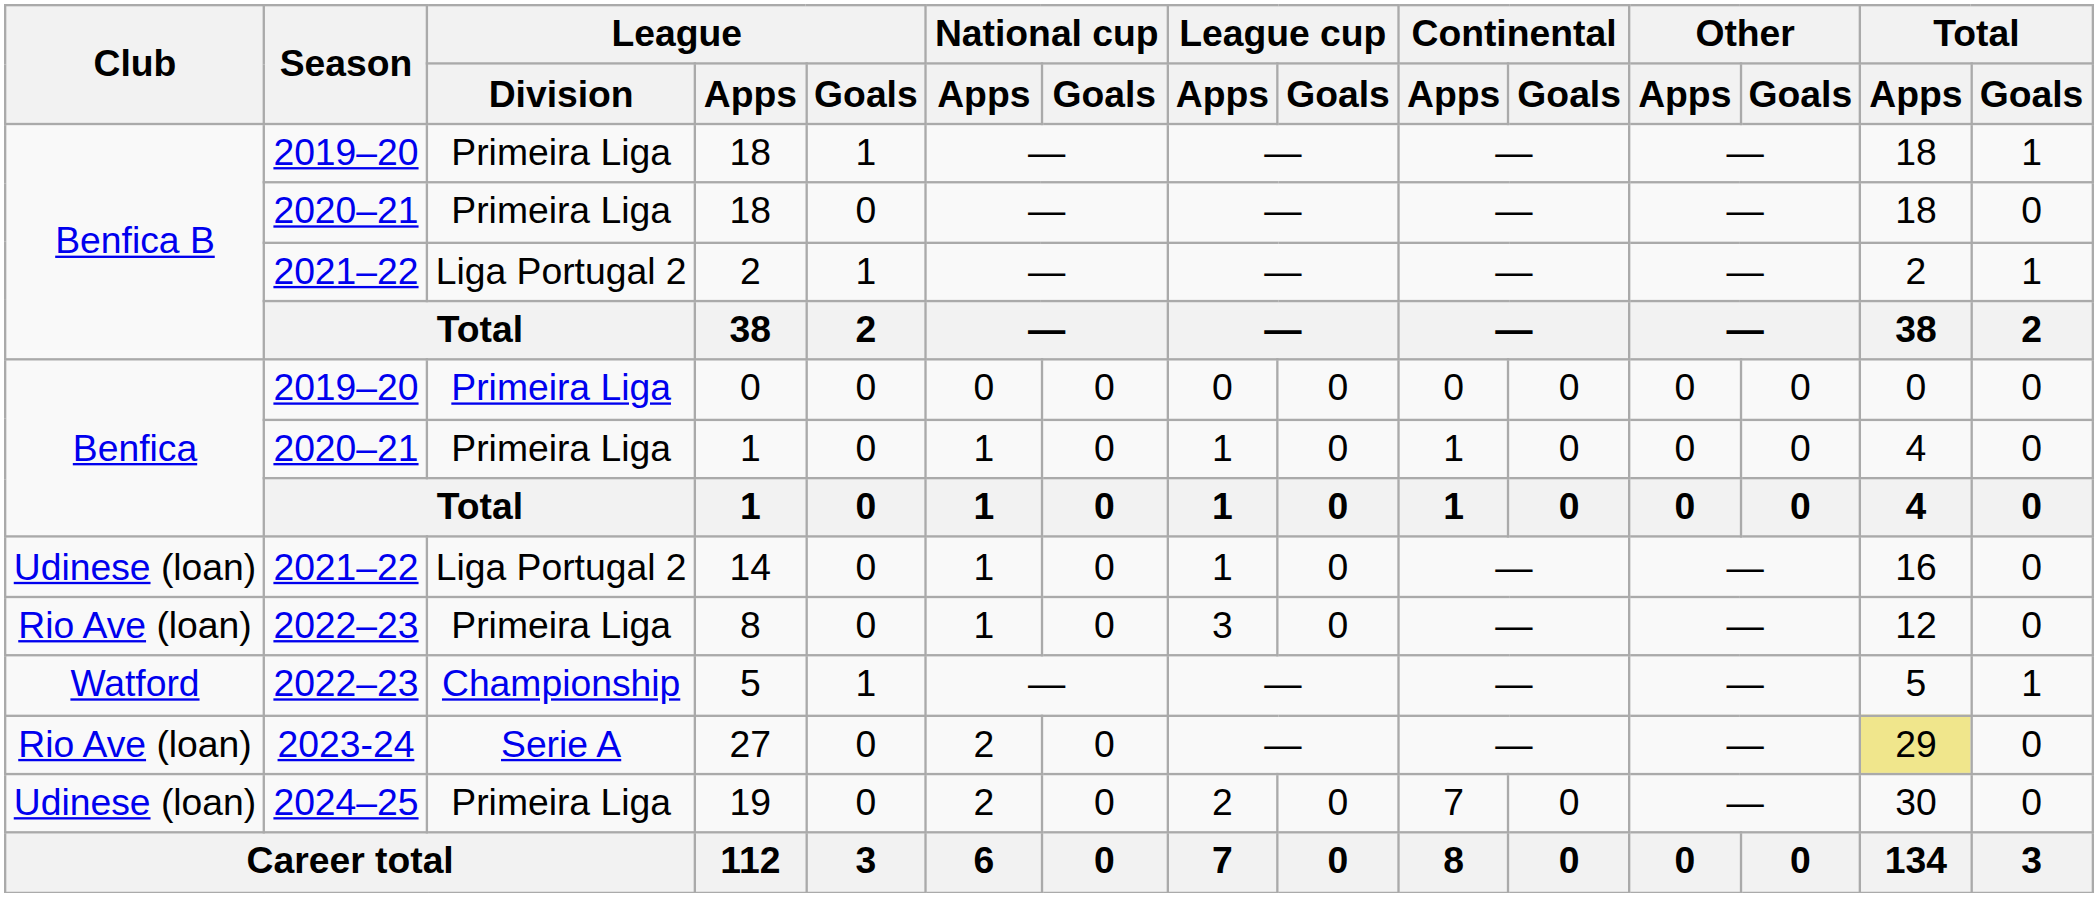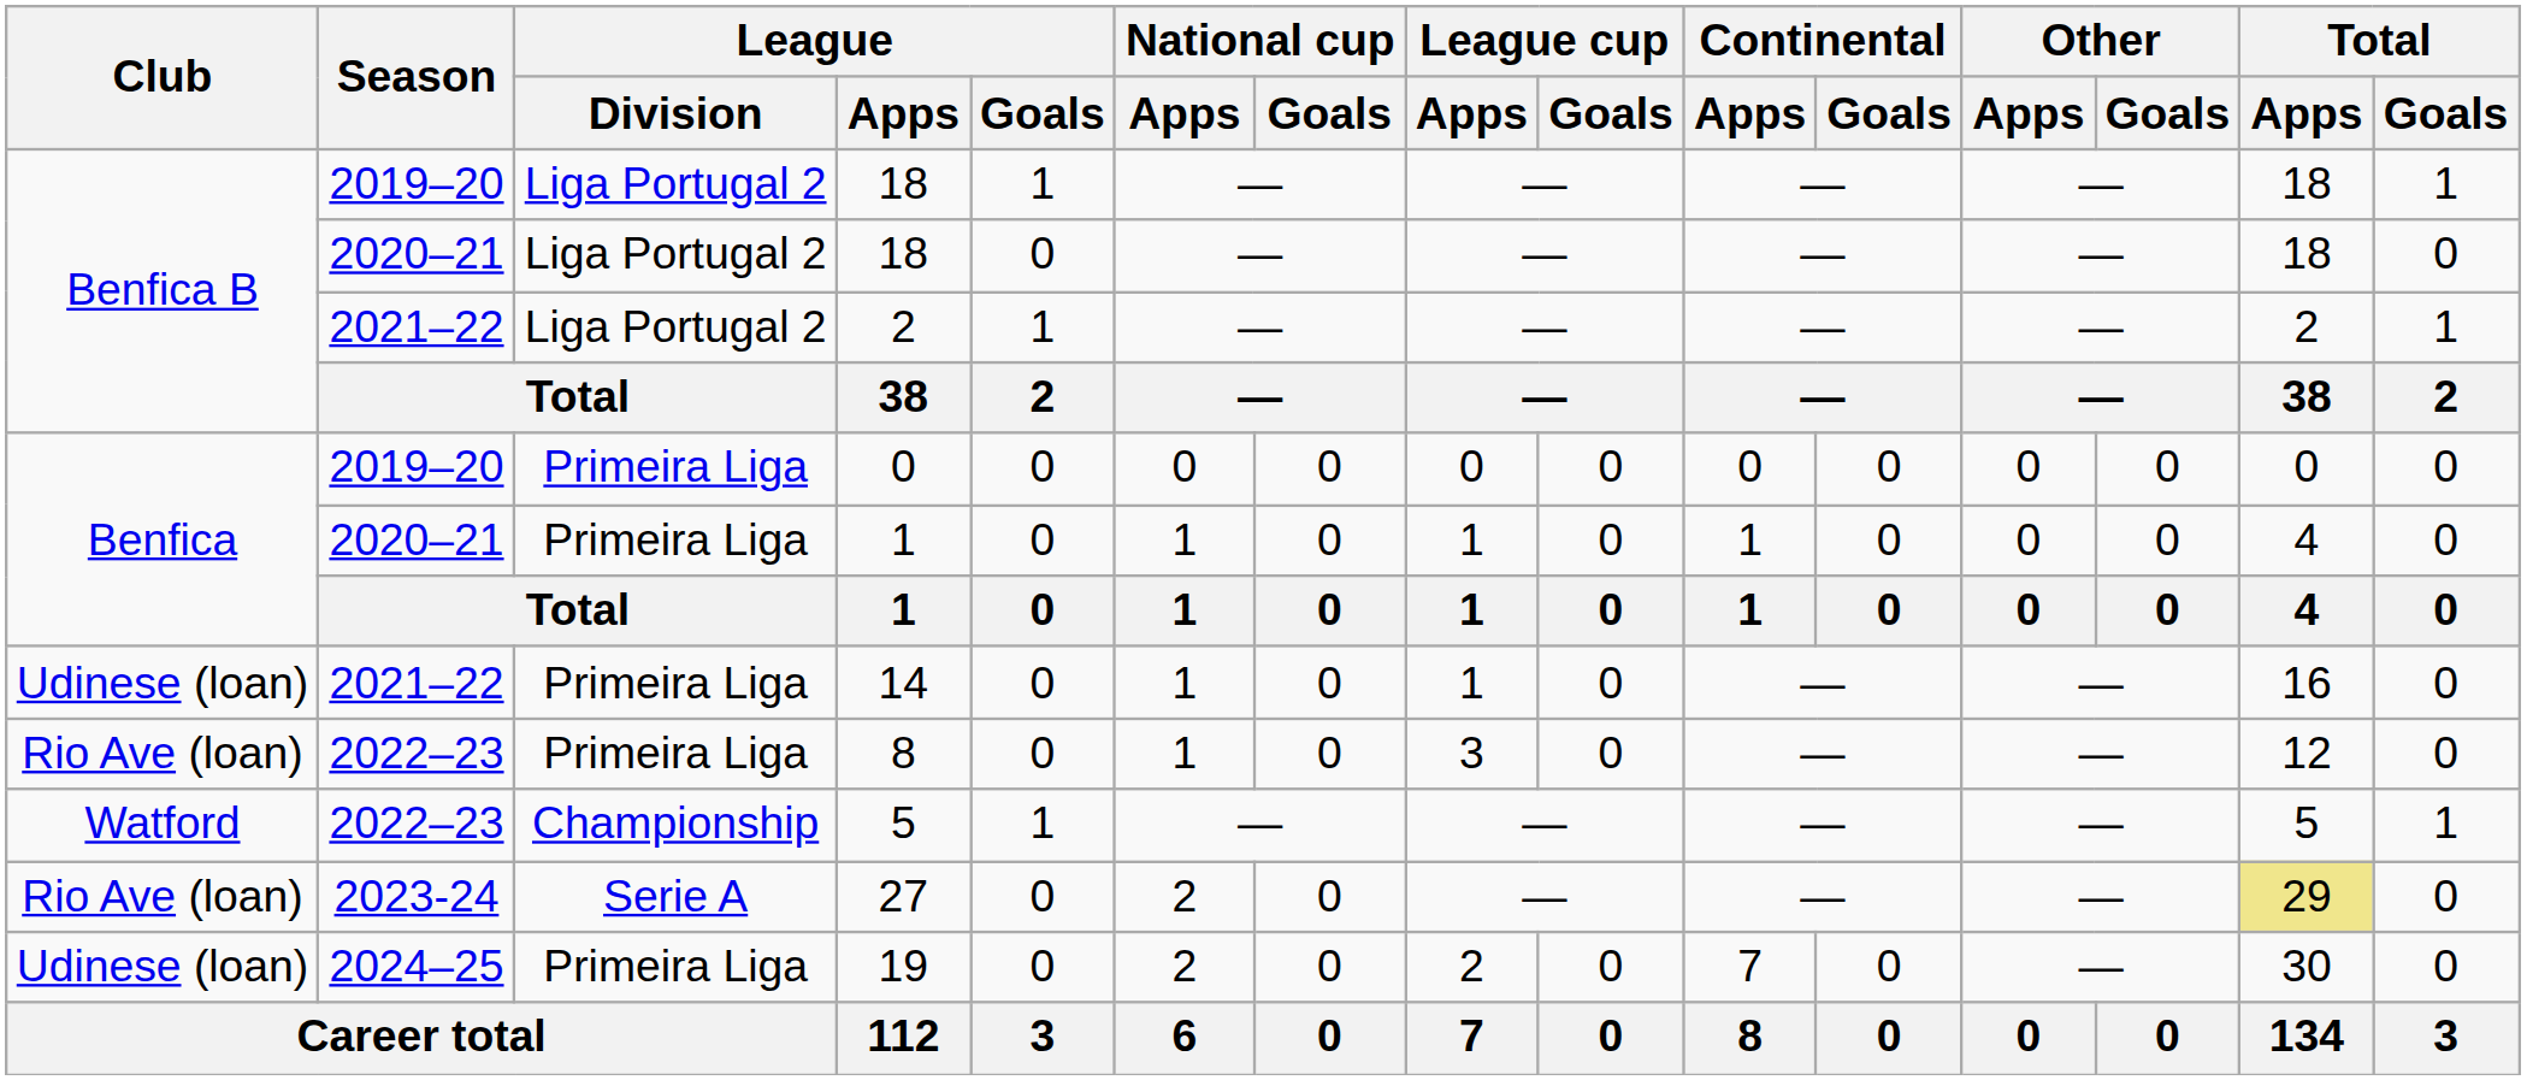 <table class="wikitable" style="text-align:center">
 <tr>
 <th rowspan="2">Club</th>
 <th rowspan="2">Season</th>
 <th colspan="3">League</th>
 <th colspan="2">National cup</th>
 <th colspan="2">League cup</th>
 <th colspan="2">Continental</th>
 <th colspan="2">Other</th>
 <th colspan="2">Total</th>
 </tr>
 <tr>
 <th>Division</th>
 <th>Apps</th>
 <th>Goals</th>
 <th>Apps</th>
 <th>Goals</th>
 <th>Apps</th>
 <th>Goals</th>
 <th>Apps</th>
 <th>Goals</th>
 <th>Apps</th>
 <th>Goals</th>
 <th>Apps</th>
 <th>Goals</th>
 </tr>
 <tr>
 <td rowspan="4"><a href='#'>Benfica B</a></td>
 <td><a href='#'>2019–20</a></td>
-<td>Primeira Liga</td>
+<td><a href='#'>Liga Portugal 2</a></td>
 <td>18</td>
 <td>1</td>
 <td colspan="2">—</td>
 <td colspan="2">—</td>
 <td colspan="2">—</td>
 <td colspan="2">—</td>
 <td>18</td>
 <td>1</td>
 </tr>
 <tr>
 <td><a href='#'>2020–21</a></td>
-<td>Primeira Liga</td>
+<td>Liga Portugal 2</td>
 <td>18</td>
 <td>0</td>
 <td colspan="2">—</td>
 <td colspan="2">—</td>
 <td colspan="2">—</td>
 <td colspan="2">—</td>
 <td>18</td>
 <td>0</td>
 </tr>
 <tr>
 <td><a href='#'>2021–22</a></td>
 <td>Liga Portugal 2</td>
 <td>2</td>
 <td>1</td>
 <td colspan="2">—</td>
 <td colspan="2">—</td>
 <td colspan="2">—</td>
 <td colspan="2">—</td>
 <td>2</td>
 <td>1</td>
 </tr>
 <tr>
 <th colspan="2">Total</th>
 <th>38</th>
 <th>2</th>
 <th colspan="2">—</th>
 <th colspan="2">—</th>
 <th colspan="2">—</th>
 <th colspan="2">—</th>
 <th>38</th>
 <th>2</th>
 </tr>
 <tr>
 <td rowspan="3"><a href='#'>Benfica</a></td>
 <td><a href='#'>2019–20</a></td>
 <td><a href='#'>Primeira Liga</a></td>
 <td>0</td>
 <td>0</td>
 <td>0</td>
 <td>0</td>
 <td>0</td>
 <td>0</td>
 <td>0</td>
 <td>0</td>
 <td>0</td>
 <td>0</td>
 <td>0</td>
 <td>0</td>
 </tr>
 <tr>
 <td><a href='#'>2020–21</a></td>
 <td>Primeira Liga</td>
 <td>1</td>
 <td>0</td>
 <td>1</td>
 <td>0</td>
 <td>1</td>
 <td>0</td>
 <td>1</td>
 <td>0</td>
 <td>0</td>
 <td>0</td>
 <td>4</td>
 <td>0</td>
 </tr>
 <tr>
 <th colspan="2">Total</th>
 <th>1</th>
 <th>0</th>
 <th>1</th>
 <th>0</th>
 <th>1</th>
 <th>0</th>
 <th>1</th>
 <th>0</th>
 <th>0</th>
 <th>0</th>
 <th>4</th>
 <th>0</th>
 </tr>
 <tr>
 <td><a href='#'>Udinese</a> (loan)</td>
 <td><a href='#'>2021–22</a></td>
-<td>Liga Portugal 2</td>
+<td>Primeira Liga</td>
 <td>14</td>
 <td>0</td>
 <td>1</td>
 <td>0</td>
 <td>1</td>
 <td>0</td>
 <td colspan="2">—</td>
 <td colspan="2">—</td>
 <td>16</td>
 <td>0</td>
 </tr>
 <tr>
 <td><a href='#'>Rio Ave</a> (loan)</td>
 <td><a href='#'>2022–23</a></td>
 <td>Primeira Liga</td>
 <td>8</td>
 <td>0</td>
 <td>1</td>
 <td>0</td>
 <td>3</td>
 <td>0</td>
 <td colspan="2">—</td>
 <td colspan="2">—</td>
 <td>12</td>
 <td>0</td>
 </tr>
 <tr>
 <td><a href='#'>Watford</a></td>
 <td><a href='#'>2022–23</a></td>
 <td><a href='#'>Championship</a></td>
 <td>5</td>
 <td>1</td>
 <td colspan="2">—</td>
 <td colspan="2">—</td>
 <td colspan="2">—</td>
 <td colspan="2">—</td>
 <td>5</td>
 <td>1</td>
 </tr>
 <tr>
 <td><a href='#'>Rio Ave</a> (loan)</td>
 <td><a href='#'>2023-24</a></td>
 <td><a href='#'>Serie A</a></td>
 <td>27</td>
 <td>0</td>
 <td>2</td>
 <td>0</td>
 <td colspan="2">—</td>
 <td colspan="2">—</td>
 <td colspan="2">—</td>
 <td style="background: khaki;">29</td>
 <td>0</td>
 </tr>
 <tr>
 <td><a href='#'>Udinese</a> (loan)</td>
 <td><a href='#'>2024–25</a></td>
 <td>Primeira Liga</td>
 <td>19</td>
 <td>0</td>
 <td>2</td>
 <td>0</td>
 <td>2</td>
 <td>0</td>
 <td>7</td>
 <td>0</td>
 <td colspan="2">—</td>
 <td>30</td>
 <td>0</td>
 </tr>
 <tr>
 <th colspan="3">Career total</th>
 <th>112</th>
 <th>3</th>
 <th>6</th>
 <th>0</th>
 <th>7</th>
 <th>0</th>
 <th>8</th>
 <th>0</th>
 <th>0</th>
 <th>0</th>
 <th>134</th>
 <th>3</th>
 </tr>
 </table>
